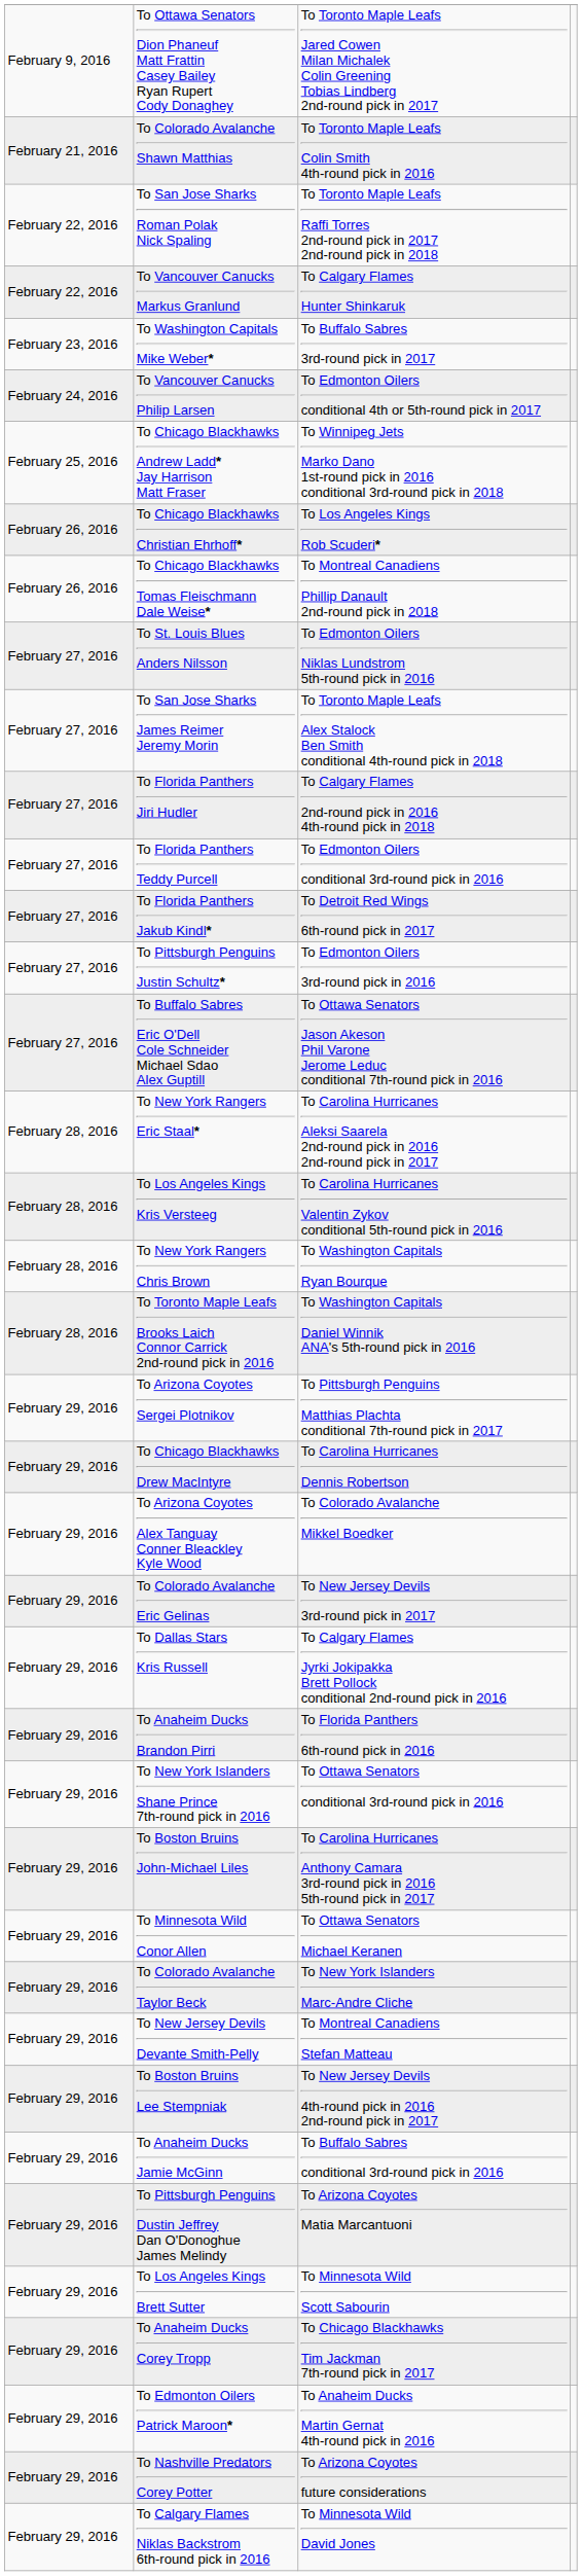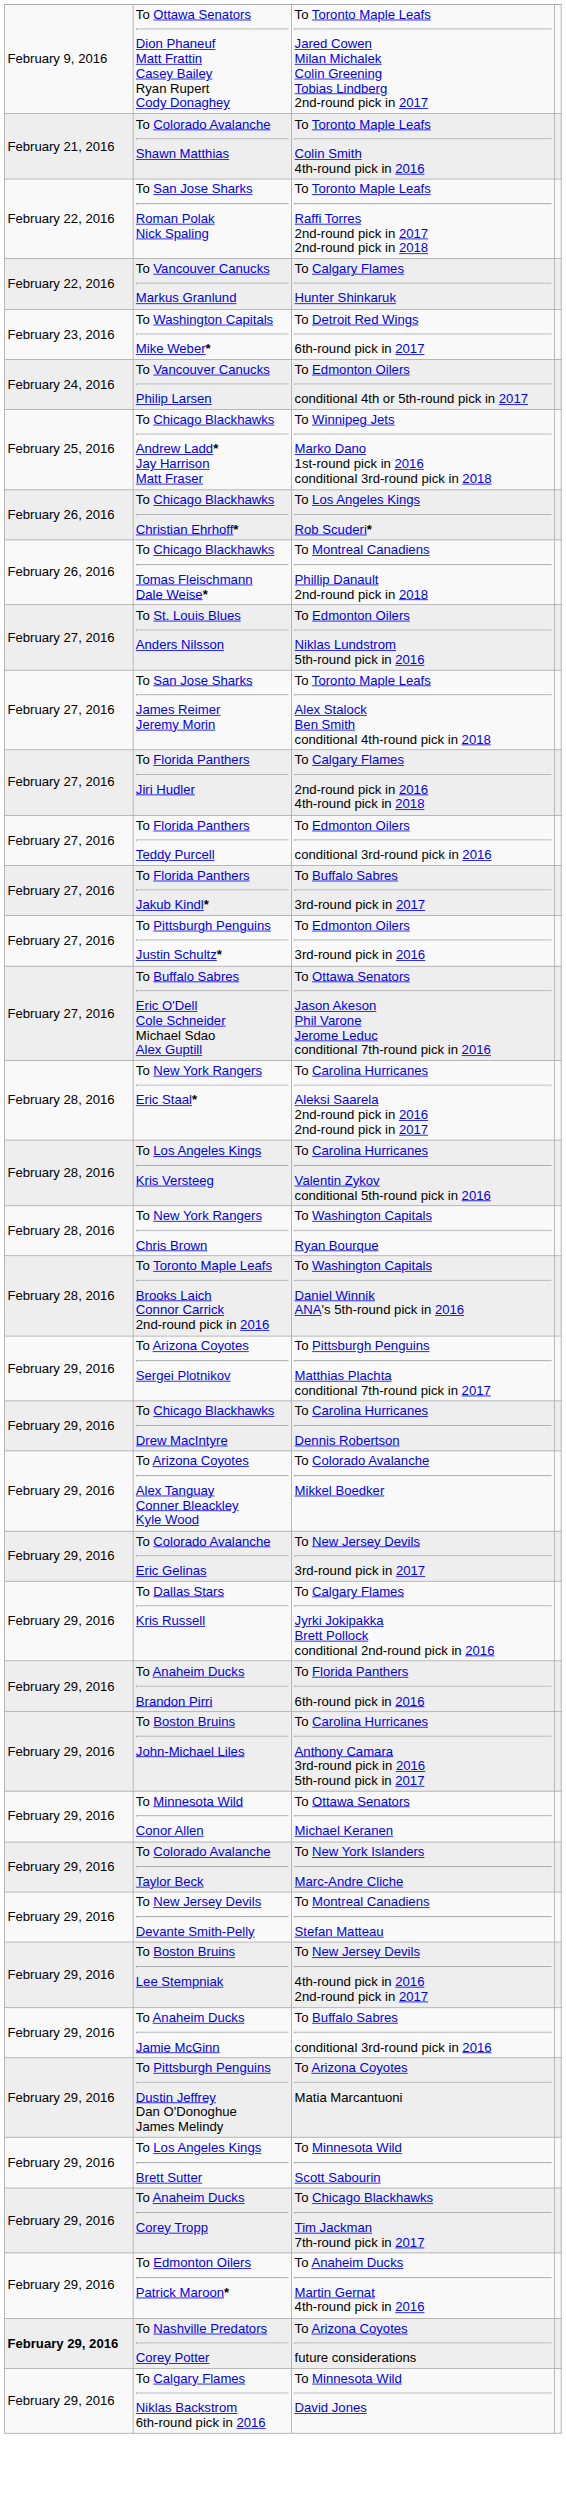 <table class="wikitable" style="border:1px solid #999999; width:680px;">
 <tr>
 </tr>
 <tr>
 <td>February 9, 2016</td>
 <td valign="top">To <a href='#'>Ottawa Senators</a><hr> <a href='#'>Dion Phaneuf</a><br><a href='#'>Matt Frattin</a><br><a href='#'>Casey Bailey</a><br>Ryan Rupert<br><a href='#'>Cody Donaghey</a></td>
 <td valign="top">To <a href='#'>Toronto Maple Leafs</a><hr> <a href='#'>Jared Cowen</a><br><a href='#'>Milan Michalek</a><br><a href='#'>Colin Greening</a><br><a href='#'>Tobias Lindberg</a><br>2nd-round pick in <a href='#'>2017</a></td>
 <td></td>
 </tr>
 <tr bgcolor="eeeeee">
 <td>February 21, 2016</td>
 <td valign="top">To <a href='#'>Colorado Avalanche</a><hr> <a href='#'>Shawn Matthias</a></td>
 <td valign="top">To <a href='#'>Toronto Maple Leafs</a><hr> <a href='#'>Colin Smith</a><br>4th-round pick in <a href='#'>2016</a></td>
 <td></td>
 </tr>
 <tr>
 <td>February 22, 2016</td>
 <td valign="top">To <a href='#'>San Jose Sharks</a><hr> <a href='#'>Roman Polak</a><br><a href='#'>Nick Spaling</a></td>
 <td valign="top">To <a href='#'>Toronto Maple Leafs</a><hr> <a href='#'>Raffi Torres</a><br>2nd-round pick in <a href='#'>2017</a><br>2nd-round pick in <a href='#'>2018</a></td>
 <td></td>
 </tr>
 <tr bgcolor="eeeeee">
 <td>February 22, 2016</td>
 <td valign="top">To <a href='#'>Vancouver Canucks</a><hr> <a href='#'>Markus Granlund</a></td>
 <td valign="top">To <a href='#'>Calgary Flames</a><hr> <a href='#'>Hunter Shinkaruk</a></td>
 <td></td>
 </tr>
 <tr>
 <td>February 23, 2016</td>
 <td valign="top">To <a href='#'>Washington Capitals</a><hr> <a href='#'>Mike Weber</a><span><strong>*</strong></span></td>
-<td valign="top">To <a href='#'>Buffalo Sabres</a><hr> 3rd-round pick in <a href='#'>2017</a></td>
+<td valign="top">To <a href='#'>Detroit Red Wings</a><hr> 6th-round pick in <a href='#'>2017</a></td>
 <td></td>
 </tr>
 <tr bgcolor="eeeeee">
 <td>February 24, 2016</td>
 <td valign="top">To <a href='#'>Vancouver Canucks</a><hr> <a href='#'>Philip Larsen</a></td>
 <td valign="top">To <a href='#'>Edmonton Oilers</a><hr> conditional 4th or 5th-round pick in <a href='#'>2017</a></td>
 <td></td>
 </tr>
 <tr>
 <td>February 25, 2016</td>
 <td valign="top">To <a href='#'>Chicago Blackhawks</a><hr> <a href='#'>Andrew Ladd</a><span><strong>*</strong></span><br><a href='#'>Jay Harrison</a><br><a href='#'>Matt Fraser</a></td>
 <td valign="top">To <a href='#'>Winnipeg Jets</a><hr> <a href='#'>Marko Dano</a><br>1st-round pick in <a href='#'>2016</a><br>conditional 3rd-round pick in <a href='#'>2018</a></td>
 <td></td>
 </tr>
 <tr bgcolor="eeeeee">
 <td>February 26, 2016</td>
 <td valign="top">To <a href='#'>Chicago Blackhawks</a><hr> <a href='#'>Christian Ehrhoff</a><span><strong>*</strong></span></td>
 <td valign="top">To <a href='#'>Los Angeles Kings</a><hr> <a href='#'>Rob Scuderi</a><span><strong>*</strong></span></td>
 <td></td>
 </tr>
 <tr>
 <td>February 26, 2016</td>
 <td valign="top">To <a href='#'>Chicago Blackhawks</a><hr> <a href='#'>Tomas Fleischmann</a><br><a href='#'>Dale Weise</a><span><strong>*</strong></span></td>
 <td valign="top">To <a href='#'>Montreal Canadiens</a><hr> <a href='#'>Phillip Danault</a><br>2nd-round pick in <a href='#'>2018</a></td>
 <td></td>
 </tr>
 <tr bgcolor="eeeeee">
 <td>February 27, 2016</td>
 <td valign="top">To <a href='#'>St. Louis Blues</a><hr> <a href='#'>Anders Nilsson</a></td>
 <td valign="top">To <a href='#'>Edmonton Oilers</a><hr> <a href='#'>Niklas Lundstrom</a><br>5th-round pick in <a href='#'>2016</a></td>
 <td></td>
 </tr>
 <tr>
 <td>February 27, 2016</td>
 <td valign="top">To <a href='#'>San Jose Sharks</a><hr> <a href='#'>James Reimer</a><br><a href='#'>Jeremy Morin</a></td>
 <td valign="top">To <a href='#'>Toronto Maple Leafs</a><hr> <a href='#'>Alex Stalock</a><br><a href='#'>Ben Smith</a><br>conditional 4th-round pick in <a href='#'>2018</a></td>
 <td></td>
 </tr>
 <tr bgcolor="eeeeee">
 <td>February 27, 2016</td>
 <td valign="top">To <a href='#'>Florida Panthers</a><hr> <a href='#'>Jiri Hudler</a></td>
 <td valign="top">To <a href='#'>Calgary Flames</a><hr> 2nd-round pick in <a href='#'>2016</a><br>4th-round pick in <a href='#'>2018</a></td>
 <td></td>
 </tr>
 <tr>
 <td>February 27, 2016</td>
 <td valign="top">To <a href='#'>Florida Panthers</a><hr> <a href='#'>Teddy Purcell</a></td>
 <td valign="top">To <a href='#'>Edmonton Oilers</a><hr> conditional 3rd-round pick in <a href='#'>2016</a></td>
 <td></td>
 </tr>
 <tr bgcolor="eeeeee">
 <td>February 27, 2016</td>
 <td valign="top">To <a href='#'>Florida Panthers</a><hr> <a href='#'>Jakub Kindl</a><span><strong>*</strong></span></td>
-<td valign="top">To <a href='#'>Detroit Red Wings</a><hr> 6th-round pick in <a href='#'>2017</a></td>
+<td valign="top">To <a href='#'>Buffalo Sabres</a><hr> 3rd-round pick in <a href='#'>2017</a></td>
 <td></td>
 </tr>
 <tr>
 <td>February 27, 2016</td>
 <td valign="top">To <a href='#'>Pittsburgh Penguins</a><hr> <a href='#'>Justin Schultz</a><span><strong>*</strong></span></td>
 <td valign="top">To <a href='#'>Edmonton Oilers</a><hr> 3rd-round pick in <a href='#'>2016</a></td>
 <td></td>
 </tr>
 <tr bgcolor="eeeeee">
 <td>February 27, 2016</td>
 <td valign="top">To <a href='#'>Buffalo Sabres</a><hr> <a href='#'>Eric O'Dell</a><br><a href='#'>Cole Schneider</a><br>Michael Sdao<br><a href='#'>Alex Guptill</a></td>
 <td valign="top">To <a href='#'>Ottawa Senators</a><hr> <a href='#'>Jason Akeson</a><br><a href='#'>Phil Varone</a><br><a href='#'>Jerome Leduc</a><br>conditional 7th-round pick in <a href='#'>2016</a></td>
 <td></td>
 </tr>
 <tr>
 <td>February 28, 2016</td>
 <td valign="top">To <a href='#'>New York Rangers</a><hr> <a href='#'>Eric Staal</a><span><strong>*</strong></span></td>
 <td valign="top">To <a href='#'>Carolina Hurricanes</a><hr> <a href='#'>Aleksi Saarela</a><br>2nd-round pick in <a href='#'>2016</a><br>2nd-round pick in <a href='#'>2017</a></td>
 <td></td>
 </tr>
 <tr bgcolor="eeeeee">
 <td>February 28, 2016</td>
 <td valign="top">To <a href='#'>Los Angeles Kings</a><hr> <a href='#'>Kris Versteeg</a></td>
 <td valign="top">To <a href='#'>Carolina Hurricanes</a><hr> <a href='#'>Valentin Zykov</a><br>conditional 5th-round pick in <a href='#'>2016</a></td>
 <td></td>
 </tr>
 <tr>
 <td>February 28, 2016</td>
 <td valign="top">To <a href='#'>New York Rangers</a><hr> <a href='#'>Chris Brown</a></td>
 <td valign="top">To <a href='#'>Washington Capitals</a><hr> <a href='#'>Ryan Bourque</a></td>
 <td></td>
 </tr>
 <tr bgcolor="eeeeee">
 <td>February 28, 2016</td>
 <td valign="top">To <a href='#'>Toronto Maple Leafs</a><hr> <a href='#'>Brooks Laich</a><br><a href='#'>Connor Carrick</a><br>2nd-round pick in <a href='#'>2016</a></td>
 <td valign="top">To <a href='#'>Washington Capitals</a><hr> <a href='#'>Daniel Winnik</a><br><a href='#'>ANA</a>'s 5th-round pick in <a href='#'>2016</a></td>
 <td></td>
 </tr>
 <tr>
 <td>February 29, 2016</td>
 <td valign="top">To <a href='#'>Arizona Coyotes</a><hr> <a href='#'>Sergei Plotnikov</a></td>
 <td valign="top">To <a href='#'>Pittsburgh Penguins</a><hr> <a href='#'>Matthias Plachta</a><br>conditional 7th-round pick in <a href='#'>2017</a></td>
 <td></td>
 </tr>
 <tr bgcolor="eeeeee">
 <td>February 29, 2016</td>
 <td valign="top">To <a href='#'>Chicago Blackhawks</a><hr> <a href='#'>Drew MacIntyre</a></td>
 <td valign="top">To <a href='#'>Carolina Hurricanes</a><hr> <a href='#'>Dennis Robertson</a></td>
 <td></td>
 </tr>
 <tr>
 <td>February 29, 2016</td>
 <td valign="top">To <a href='#'>Arizona Coyotes</a><hr> <a href='#'>Alex Tanguay</a><br><a href='#'>Conner Bleackley</a><br><a href='#'>Kyle Wood</a></td>
 <td valign="top">To <a href='#'>Colorado Avalanche</a><hr> <a href='#'>Mikkel Boedker</a></td>
 <td></td>
 </tr>
 <tr bgcolor="eeeeee">
 <td>February 29, 2016</td>
 <td valign="top">To <a href='#'>Colorado Avalanche</a><hr> <a href='#'>Eric Gelinas</a></td>
 <td valign="top">To <a href='#'>New Jersey Devils</a><hr> 3rd-round pick in <a href='#'>2017</a></td>
 <td></td>
 </tr>
 <tr>
 <td>February 29, 2016</td>
 <td valign="top">To <a href='#'>Dallas Stars</a><hr> <a href='#'>Kris Russell</a></td>
 <td valign="top">To <a href='#'>Calgary Flames</a><hr> <a href='#'>Jyrki Jokipakka</a><br><a href='#'>Brett Pollock</a><br>conditional 2nd-round pick in <a href='#'>2016</a></td>
 <td></td>
 </tr>
 <tr bgcolor="eeeeee">
 <td>February 29, 2016</td>
 <td valign="top">To <a href='#'>Anaheim Ducks</a><hr> <a href='#'>Brandon Pirri</a></td>
 <td valign="top">To <a href='#'>Florida Panthers</a><hr> 6th-round pick in <a href='#'>2016</a></td>
 <td></td>
 </tr>
-<tr>
-<td>February 29, 2016</td>
-<td valign="top">To <a href='#'>New York Islanders</a><hr> <a href='#'>Shane Prince</a><br>7th-round pick in <a href='#'>2016</a></td>
-<td valign="top">To <a href='#'>Ottawa Senators</a><hr> conditional 3rd-round pick in <a href='#'>2016</a></td>
-<td></td>
-</tr>
 <tr bgcolor="eeeeee">
 <td>February 29, 2016</td>
 <td valign="top">To <a href='#'>Boston Bruins</a><hr> <a href='#'>John-Michael Liles</a></td>
 <td valign="top">To <a href='#'>Carolina Hurricanes</a><hr> <a href='#'>Anthony Camara</a><br>3rd-round pick in <a href='#'>2016</a><br>5th-round pick in <a href='#'>2017</a></td>
 <td></td>
 </tr>
 <tr>
 <td>February 29, 2016</td>
 <td valign="top">To <a href='#'>Minnesota Wild</a><hr> <a href='#'>Conor Allen</a></td>
 <td valign="top">To <a href='#'>Ottawa Senators</a><hr> <a href='#'>Michael Keranen</a></td>
 <td></td>
 </tr>
 <tr bgcolor="eeeeee">
 <td>February 29, 2016</td>
 <td valign="top">To <a href='#'>Colorado Avalanche</a><hr> <a href='#'>Taylor Beck</a></td>
 <td valign="top">To <a href='#'>New York Islanders</a><hr> <a href='#'>Marc-Andre Cliche</a></td>
 <td></td>
 </tr>
 <tr>
 <td>February 29, 2016</td>
 <td valign="top">To <a href='#'>New Jersey Devils</a><hr> <a href='#'>Devante Smith-Pelly</a></td>
 <td valign="top">To <a href='#'>Montreal Canadiens</a><hr> <a href='#'>Stefan Matteau</a></td>
 <td></td>
 </tr>
 <tr bgcolor="eeeeee">
 <td>February 29, 2016</td>
 <td valign="top">To <a href='#'>Boston Bruins</a><hr> <a href='#'>Lee Stempniak</a></td>
 <td valign="top">To <a href='#'>New Jersey Devils</a><hr> 4th-round pick in <a href='#'>2016</a><br>2nd-round pick in <a href='#'>2017</a></td>
 <td></td>
 </tr>
 <tr>
 <td>February 29, 2016</td>
 <td valign="top">To <a href='#'>Anaheim Ducks</a><hr> <a href='#'>Jamie McGinn</a></td>
 <td valign="top">To <a href='#'>Buffalo Sabres</a><hr> conditional 3rd-round pick in <a href='#'>2016</a></td>
 <td></td>
 </tr>
 <tr bgcolor="eeeeee">
 <td>February 29, 2016</td>
 <td valign="top">To <a href='#'>Pittsburgh Penguins</a><hr> <a href='#'>Dustin Jeffrey</a><br>Dan O'Donoghue<br>James Melindy</td>
 <td valign="top">To <a href='#'>Arizona Coyotes</a><hr> Matia Marcantuoni</td>
 <td></td>
 </tr>
 <tr>
 <td>February 29, 2016</td>
 <td valign="top">To <a href='#'>Los Angeles Kings</a><hr> <a href='#'>Brett Sutter</a></td>
 <td valign="top">To <a href='#'>Minnesota Wild</a><hr> <a href='#'>Scott Sabourin</a></td>
 <td></td>
 </tr>
 <tr bgcolor="eeeeee">
 <td>February 29, 2016</td>
 <td valign="top">To <a href='#'>Anaheim Ducks</a><hr> <a href='#'>Corey Tropp</a></td>
 <td valign="top">To <a href='#'>Chicago Blackhawks</a><hr> <a href='#'>Tim Jackman</a><br>7th-round pick in <a href='#'>2017</a></td>
 <td></td>
 </tr>
 <tr>
 <td>February 29, 2016</td>
 <td valign="top">To <a href='#'>Edmonton Oilers</a><hr> <a href='#'>Patrick Maroon</a><span><strong>*</strong></span></td>
 <td valign="top">To <a href='#'>Anaheim Ducks</a><hr> <a href='#'>Martin Gernat</a><br>4th-round pick in <a href='#'>2016</a></td>
 <td></td>
 </tr>
 <tr bgcolor="eeeeee">
-<td>February 29, 2016</td>
+<td><strong>February 29, 2016</strong></td>
 <td valign="top">To <a href='#'>Nashville Predators</a><hr> <a href='#'>Corey Potter</a></td>
 <td valign="top">To <a href='#'>Arizona Coyotes</a><hr> future considerations</td>
 <td></td>
 </tr>
 <tr>
 <td>February 29, 2016</td>
 <td valign="top">To <a href='#'>Calgary Flames</a><hr> <a href='#'>Niklas Backstrom</a><br>6th-round pick in <a href='#'>2016</a></td>
 <td valign="top">To <a href='#'>Minnesota Wild</a><hr> <a href='#'>David Jones</a></td>
 <td></td>
 </tr>
 </table>
